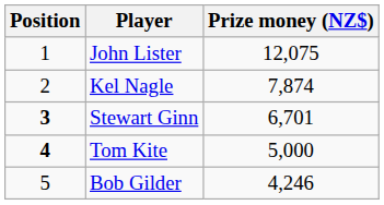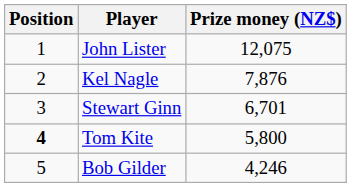 <table class="wikitable">
 <tr>
 <th>Position</th>
 <th>Player</th>
 <th>Prize money (<a href='#'>NZ$</a>)</th>
 </tr>
 <tr>
 <td align=center>1</td>
 <td> <a href='#'>John Lister</a></td>
 <td align=center>12,075</td>
 </tr>
 <tr>
 <td align=center>2</td>
 <td> <a href='#'>Kel Nagle</a></td>
-<td align=center>7,874</td>
+<td align=center>7,876</td>
 </tr>
 <tr>
-<td align=center><strong>3</strong></td>
+<td align=center>3</td>
 <td> <a href='#'>Stewart Ginn</a></td>
 <td align=center>6,701</td>
 </tr>
 <tr>
 <td align=center><strong>4</strong></td>
 <td> <a href='#'>Tom Kite</a></td>
-<td align=center>5,000</td>
+<td align=center>5,800</td>
 </tr>
 <tr>
 <td align=center>5</td>
 <td> <a href='#'>Bob Gilder</a></td>
 <td align=center>4,246</td>
 </tr>
 </table>
